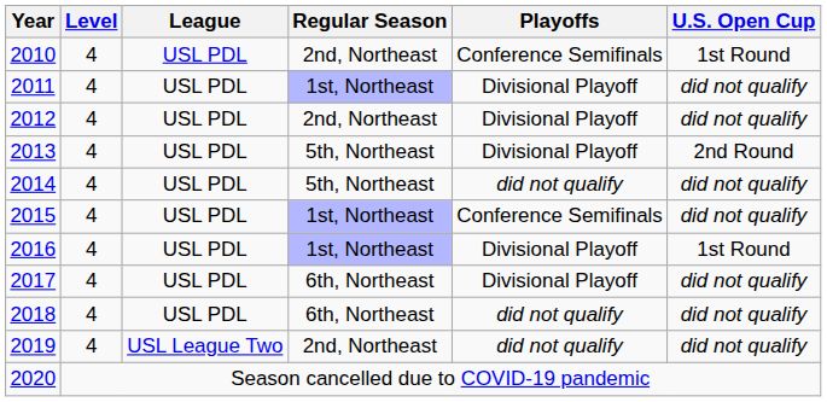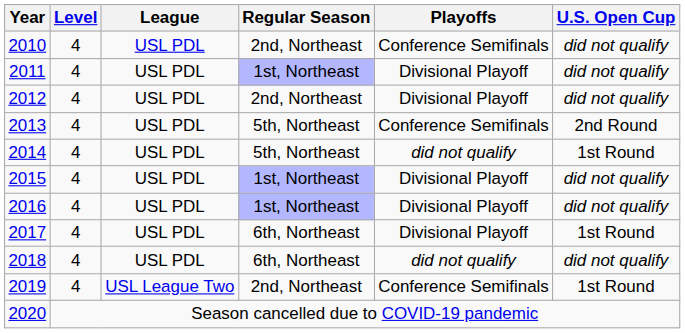 <table class="wikitable" style="text-align: center;">
 <tr>
 <th>Year</th>
 <th><a href='#'>Level</a></th>
 <th>League</th>
 <th>Regular Season</th>
 <th>Playoffs</th>
 <th><a href='#'>U.S. Open Cup</a></th>
 </tr>
 <tr>
 <td><a href='#'>2010</a></td>
 <td>4</td>
 <td><a href='#'>USL PDL</a></td>
 <td>2nd, Northeast</td>
 <td>Conference Semifinals</td>
-<td>1st Round</td>
+<td><em>did not qualify</em></td>
 </tr>
 <tr>
 <td><a href='#'>2011</a></td>
 <td>4</td>
 <td>USL PDL</td>
 <td style="background:#b3b7ff;">1st, Northeast</td>
 <td>Divisional Playoff</td>
 <td><em>did not qualify</em></td>
 </tr>
 <tr>
 <td><a href='#'>2012</a></td>
 <td>4</td>
 <td>USL PDL</td>
 <td>2nd, Northeast</td>
 <td>Divisional Playoff</td>
 <td><em>did not qualify</em></td>
 </tr>
 <tr>
 <td><a href='#'>2013</a></td>
 <td>4</td>
 <td>USL PDL</td>
 <td>5th, Northeast</td>
-<td>Divisional Playoff</td>
+<td>Conference Semifinals</td>
 <td>2nd Round</td>
 </tr>
 <tr>
 <td><a href='#'>2014</a></td>
 <td>4</td>
 <td>USL PDL</td>
 <td>5th, Northeast</td>
 <td><em>did not qualify</em></td>
-<td><em>did not qualify</em></td>
+<td>1st Round</td>
 </tr>
 <tr>
 <td><a href='#'>2015</a></td>
 <td>4</td>
 <td>USL PDL</td>
 <td style="background:#b3b7ff;">1st, Northeast</td>
-<td>Conference Semifinals</td>
+<td>Divisional Playoff</td>
 <td><em>did not qualify</em></td>
 </tr>
 <tr>
 <td><a href='#'>2016</a></td>
 <td>4</td>
 <td>USL PDL</td>
 <td style="background:#b3b7ff;">1st, Northeast</td>
 <td>Divisional Playoff</td>
-<td>1st Round</td>
+<td><em>did not qualify</em></td>
 </tr>
 <tr>
 <td><a href='#'>2017</a></td>
 <td>4</td>
 <td>USL PDL</td>
 <td>6th, Northeast</td>
 <td>Divisional Playoff</td>
-<td><em>did not qualify</em></td>
+<td>1st Round</td>
 </tr>
 <tr>
 <td><a href='#'>2018</a></td>
 <td>4</td>
 <td>USL PDL</td>
 <td>6th, Northeast</td>
 <td><em>did not qualify</em></td>
 <td><em>did not qualify</em></td>
 </tr>
 <tr>
 <td><a href='#'>2019</a></td>
 <td>4</td>
 <td><a href='#'>USL League Two</a></td>
 <td>2nd, Northeast</td>
-<td><em>did not qualify</em></td>
-<td><em>did not qualify</em></td>
+<td>Conference Semifinals</td>
+<td>1st Round</td>
 </tr>
 <tr>
 <td><a href='#'>2020</a></td>
 <td colspan=5>Season cancelled due to <a href='#'>COVID-19 pandemic</a></td>
 </tr>
 </table>
